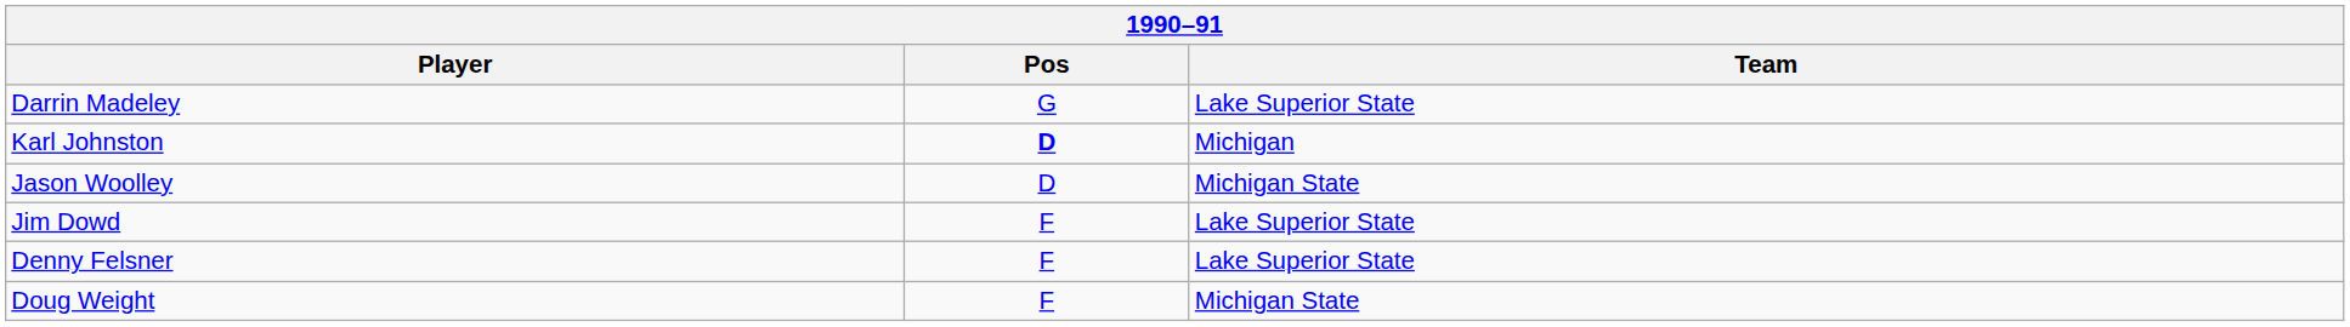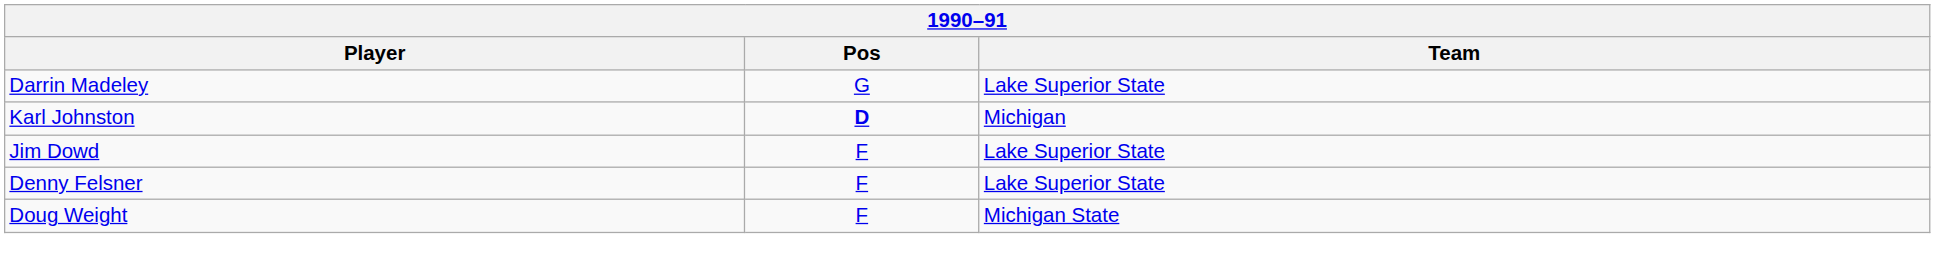 <table class="wikitable" width=95%>
 <tr>
 <th colspan=3><a href='#'>1990–91</a></th>
 </tr>
 <tr>
 <th>Player</th>
 <th>Pos</th>
 <th>Team</th>
 </tr>
 <tr>
 <td><a href='#'>Darrin Madeley</a></td>
 <td style="text-align:center;"><a href='#'>G</a></td>
 <td><a href='#'>Lake Superior State</a></td>
 </tr>
 <tr>
 <td><a href='#'>Karl Johnston</a></td>
 <td style="text-align:center;"><strong><a href='#'>D</a></strong></td>
 <td><a href='#'>Michigan</a></td>
 </tr>
 <tr>
-<td><a href='#'>Jason Woolley</a></td>
-<td style="text-align:center;"><a href='#'>D</a></td>
-<td><a href='#'>Michigan State</a></td>
-</tr>
-<tr>
 <td><a href='#'>Jim Dowd</a></td>
 <td style="text-align:center;"><a href='#'>F</a></td>
 <td><a href='#'>Lake Superior State</a></td>
 </tr>
 <tr>
 <td><a href='#'>Denny Felsner</a></td>
 <td style="text-align:center;"><a href='#'>F</a></td>
 <td><a href='#'>Lake Superior State</a></td>
 </tr>
 <tr>
 <td><a href='#'>Doug Weight</a></td>
 <td style="text-align:center;"><a href='#'>F</a></td>
 <td><a href='#'>Michigan State</a></td>
 </tr>
 </table>
